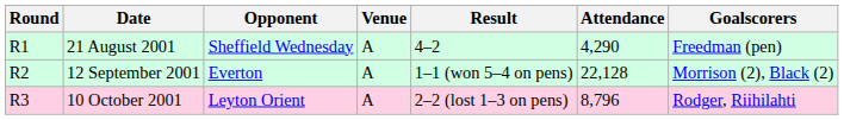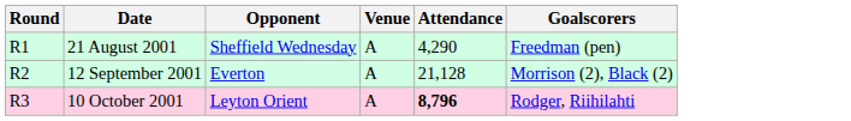 <table class="wikitable">
 <tr>
 <th>Round</th>
 <th>Date</th>
 <th>Opponent</th>
 <th>Venue</th>
-<th>Result</th>
 <th>Attendance</th>
 <th>Goalscorers</th>
 </tr>
 <tr style="background-color: #d0ffe3;">
 <td>R1</td>
 <td>21 August 2001</td>
 <td><a href='#'>Sheffield Wednesday</a></td>
 <td>A</td>
-<td>4–2</td>
 <td>4,290</td>
 <td><a href='#'>Freedman</a> (pen)</td>
 </tr>
 <tr style="background-color: #d0ffe3;">
 <td>R2</td>
 <td>12 September 2001</td>
 <td><a href='#'>Everton</a></td>
 <td>A</td>
-<td>1–1 (won 5–4 on pens)</td>
-<td>22,128</td>
+<td>21,128</td>
 <td><a href='#'>Morrison</a> (2), <a href='#'>Black</a> (2)</td>
 </tr>
 <tr style="background-color: #ffd0e3;">
 <td>R3</td>
 <td>10 October 2001</td>
 <td><a href='#'>Leyton Orient</a></td>
 <td>A</td>
-<td>2–2 (lost 1–3 on pens)</td>
-<td>8,796</td>
+<td><strong>8,796</strong></td>
 <td><a href='#'>Rodger</a>, <a href='#'>Riihilahti</a></td>
 </tr>
 </table>
